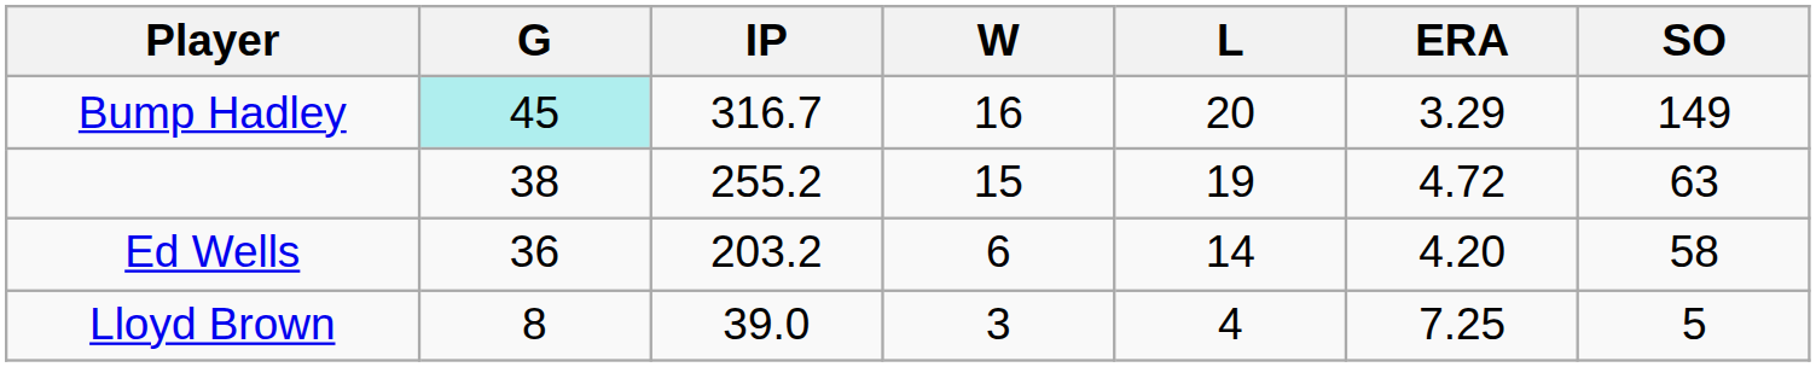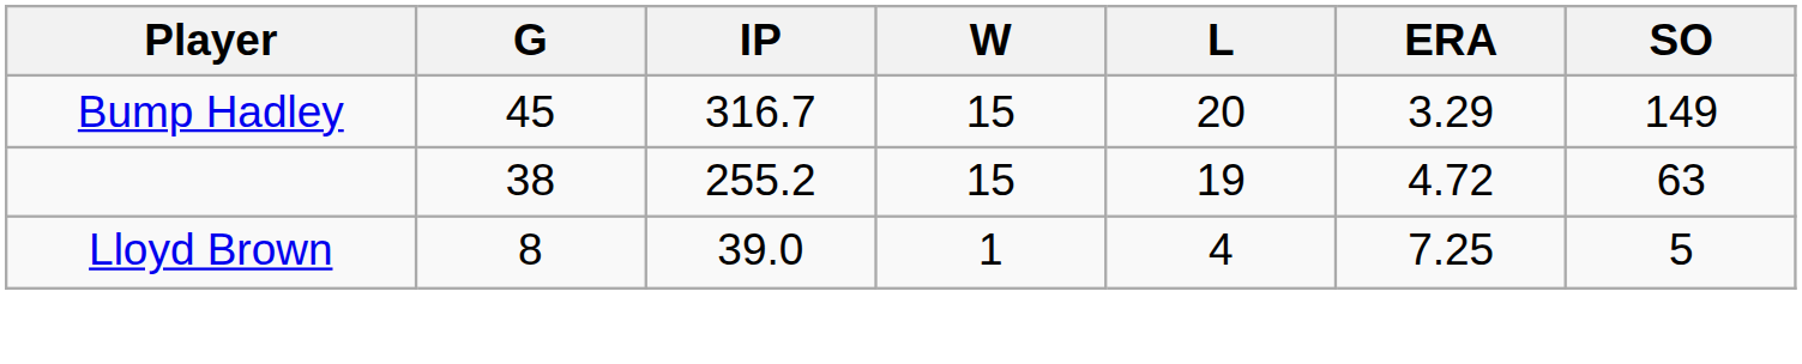 <table class="wikitable sortable">
 <tr>
 <th bgcolor="#DDDDFF" width="16%">Player</th>
 <th bgcolor="#DDDDFF" width="9%">G</th>
 <th bgcolor="#DDDDFF" width="9%">IP</th>
 <th bgcolor="#DDDDFF" width="9%">W</th>
 <th bgcolor="#DDDDFF" width="9%">L</th>
 <th bgcolor="#DDDDFF" width="9%">ERA</th>
 <th bgcolor="#DDDDFF" width="9%">SO</th>
 </tr>
 <tr align="center">
 <td><a href='#'>Bump Hadley</a></td>
-<td style="background: paleturquoise;">45</td>
+<td>45</td>
 <td>316.7</td>
-<td>16</td>
+<td>15</td>
 <td>20</td>
 <td>3.29</td>
 <td>149</td>
 </tr>
 <tr align="center">
 <td></td>
 <td>38</td>
 <td>255.2</td>
 <td>15</td>
 <td>19</td>
 <td>4.72</td>
 <td>63</td>
 </tr>
 <tr align="center">
-<td><a href='#'>Ed Wells</a></td>
-<td>36</td>
-<td>203.2</td>
-<td>6</td>
-<td>14</td>
-<td>4.20</td>
-<td>58</td>
-</tr>
-<tr align="center">
 <td><a href='#'>Lloyd Brown</a></td>
 <td>8</td>
 <td>39.0</td>
-<td>3</td>
+<td>1</td>
 <td>4</td>
 <td>7.25</td>
 <td>5</td>
 </tr>
 </table>
